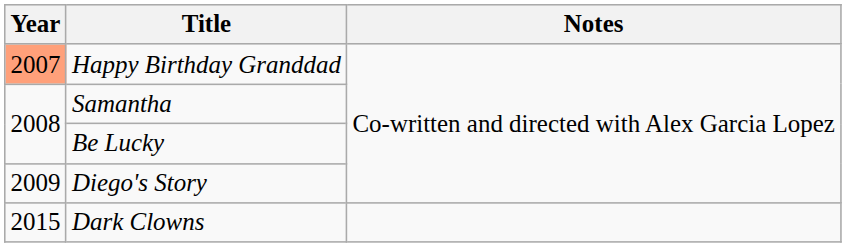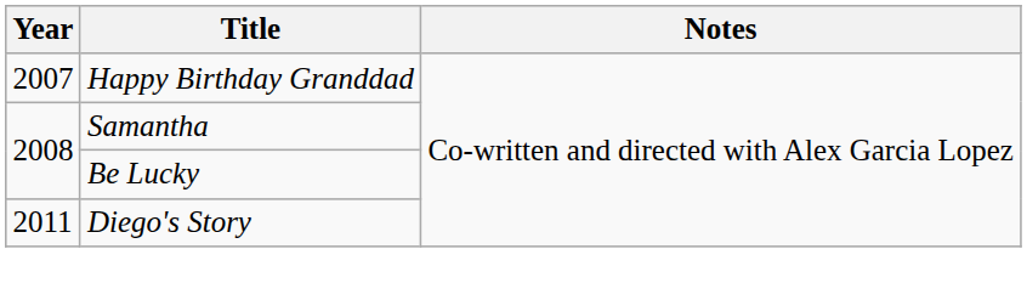 <table class="wikitable">
 <tr>
 <th><strong>Year</strong></th>
 <th><strong>Title</strong></th>
 <th><strong>Notes</strong></th>
 </tr>
 <tr>
-<td style="background: lightsalmon;">2007</td>
+<td>2007</td>
 <td><em>Happy Birthday Granddad</em></td>
 <td rowspan="4">Co-written and directed with Alex Garcia Lopez</td>
 </tr>
 <tr>
 <td rowspan="2">2008</td>
 <td><em>Samantha</em></td>
 </tr>
 <tr>
 <td><em>Be Lucky</em></td>
 </tr>
 <tr>
-<td>2009</td>
+<td>2011</td>
 <td><em>Diego's Story</em></td>
 </tr>
-<tr>
-<td>2015</td>
-<td><em>Dark Clowns</em></td>
-<td></td>
-</tr>
 </table>
